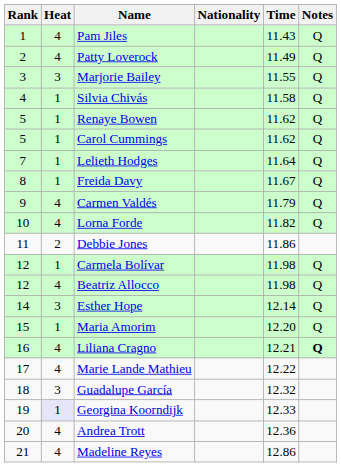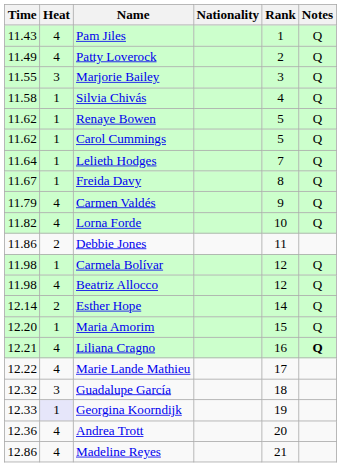 <table class="wikitable sortable" style="text-align:center">
 <tr>
-<th>Rank</th>
+<th>Time</th>
 <th>Heat</th>
 <th>Name</th>
 <th>Nationality</th>
-<th>Time</th>
+<th>Rank</th>
 <th>Notes</th>
 </tr>
 <tr bgcolor=ccffcc>
-<td>1</td>
+<td>11.43</td>
 <td>4</td>
 <td align=left><a href='#'>Pam Jiles</a></td>
 <td align=left></td>
-<td>11.43</td>
+<td>1</td>
 <td>Q</td>
 </tr>
 <tr bgcolor=ccffcc>
-<td>2</td>
+<td>11.49</td>
 <td>4</td>
 <td align=left><a href='#'>Patty Loverock</a></td>
 <td align=left></td>
-<td>11.49</td>
+<td>2</td>
 <td>Q</td>
 </tr>
 <tr bgcolor=ccffcc>
-<td>3</td>
+<td>11.55</td>
 <td>3</td>
 <td align=left><a href='#'>Marjorie Bailey</a></td>
 <td align=left></td>
-<td>11.55</td>
+<td>3</td>
 <td>Q</td>
 </tr>
 <tr bgcolor=ccffcc>
-<td>4</td>
+<td>11.58</td>
 <td>1</td>
 <td align=left><a href='#'>Silvia Chivás</a></td>
 <td align=left></td>
-<td>11.58</td>
+<td>4</td>
 <td>Q</td>
 </tr>
 <tr bgcolor=ccffcc>
-<td>5</td>
+<td>11.62</td>
 <td>1</td>
 <td align=left><a href='#'>Renaye Bowen</a></td>
 <td align=left></td>
-<td>11.62</td>
+<td>5</td>
 <td>Q</td>
 </tr>
 <tr bgcolor=ccffcc>
-<td>5</td>
+<td>11.62</td>
 <td>1</td>
 <td align=left><a href='#'>Carol Cummings</a></td>
 <td align=left></td>
-<td>11.62</td>
+<td>5</td>
 <td>Q</td>
 </tr>
 <tr bgcolor=ccffcc>
-<td>7</td>
+<td>11.64</td>
 <td>1</td>
 <td align=left><a href='#'>Lelieth Hodges</a></td>
 <td align=left></td>
-<td>11.64</td>
+<td>7</td>
 <td>Q</td>
 </tr>
 <tr bgcolor=ccffcc>
-<td>8</td>
+<td>11.67</td>
 <td>1</td>
 <td align=left><a href='#'>Freida Davy</a></td>
 <td align=left></td>
-<td>11.67</td>
+<td>8</td>
 <td>Q</td>
 </tr>
 <tr bgcolor=ccffcc>
-<td>9</td>
+<td>11.79</td>
 <td>4</td>
 <td align=left><a href='#'>Carmen Valdés</a></td>
 <td align=left></td>
-<td>11.79</td>
+<td>9</td>
 <td>Q</td>
 </tr>
 <tr bgcolor=ccffcc>
-<td>10</td>
+<td>11.82</td>
 <td>4</td>
 <td align=left><a href='#'>Lorna Forde</a></td>
 <td align=left></td>
-<td>11.82</td>
+<td>10</td>
 <td>Q</td>
 </tr>
 <tr>
-<td>11</td>
+<td>11.86</td>
 <td>2</td>
 <td align=left><a href='#'>Debbie Jones</a></td>
 <td align=left></td>
-<td>11.86</td>
+<td>11</td>
 <td></td>
 </tr>
 <tr bgcolor=ccffcc>
-<td>12</td>
+<td>11.98</td>
 <td>1</td>
 <td align=left><a href='#'>Carmela Bolívar</a></td>
 <td align=left></td>
-<td>11.98</td>
+<td>12</td>
 <td>Q</td>
 </tr>
 <tr bgcolor=ccffcc>
-<td>12</td>
+<td>11.98</td>
 <td>4</td>
 <td align=left><a href='#'>Beatriz Allocco</a></td>
 <td align=left></td>
-<td>11.98</td>
+<td>12</td>
 <td>Q</td>
 </tr>
 <tr bgcolor=ccffcc>
-<td>14</td>
-<td>3</td>
+<td>12.14</td>
+<td>2</td>
 <td align=left><a href='#'>Esther Hope</a></td>
 <td align=left></td>
-<td>12.14</td>
+<td>14</td>
 <td>Q</td>
 </tr>
 <tr bgcolor=ccffcc>
-<td>15</td>
+<td>12.20</td>
 <td>1</td>
 <td align=left><a href='#'>Maria Amorim</a></td>
 <td align=left></td>
-<td>12.20</td>
+<td>15</td>
 <td>Q</td>
 </tr>
 <tr bgcolor=ccffcc>
-<td>16</td>
+<td>12.21</td>
 <td>4</td>
 <td align=left><a href='#'>Liliana Cragno</a></td>
 <td align=left></td>
-<td>12.21</td>
+<td>16</td>
 <td><strong>Q</strong></td>
 </tr>
 <tr>
-<td>17</td>
+<td>12.22</td>
 <td>4</td>
 <td align=left><a href='#'>Marie Lande Mathieu</a></td>
 <td align=left></td>
-<td>12.22</td>
+<td>17</td>
 <td></td>
 </tr>
 <tr>
-<td>18</td>
+<td>12.32</td>
 <td>3</td>
 <td align=left><a href='#'>Guadalupe García</a></td>
 <td align=left></td>
-<td>12.32</td>
+<td>18</td>
 <td></td>
 </tr>
 <tr>
-<td>19</td>
+<td>12.33</td>
 <td style="background: lavender;">1</td>
 <td align=left><a href='#'>Georgina Koorndijk</a></td>
 <td align=left></td>
-<td>12.33</td>
+<td>19</td>
 <td></td>
 </tr>
 <tr>
-<td>20</td>
+<td>12.36</td>
 <td>4</td>
 <td align=left><a href='#'>Andrea Trott</a></td>
 <td align=left></td>
-<td>12.36</td>
+<td>20</td>
 <td></td>
 </tr>
 <tr>
-<td>21</td>
+<td>12.86</td>
 <td>4</td>
 <td align=left><a href='#'>Madeline Reyes</a></td>
 <td align=left></td>
-<td>12.86</td>
+<td>21</td>
 <td></td>
 </tr>
 </table>
